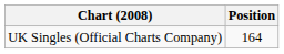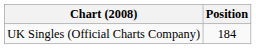 <table class="wikitable">
 <tr>
 <th>Chart (2008)</th>
 <th>Position</th>
 </tr>
 <tr>
 <td>UK Singles (Official Charts Company)</td>
-<td align="center">164</td>
+<td align="center">184</td>
 </tr>
 </table>
